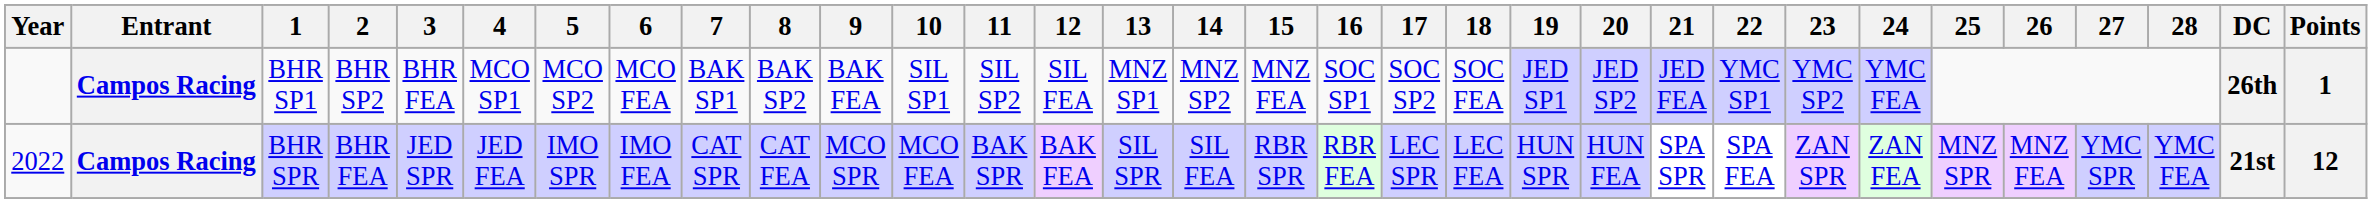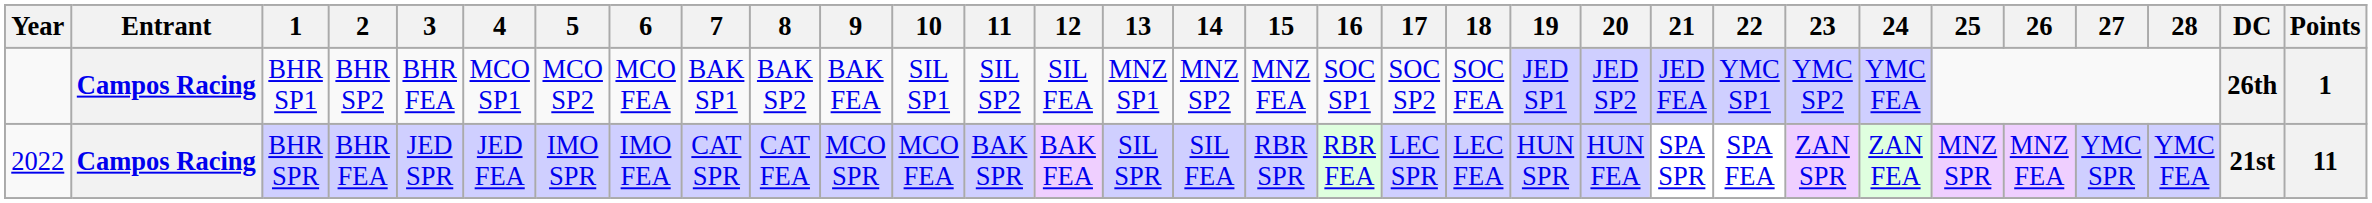 <table class="wikitable" style="text-align:center; font-size:85%">
 <tr>
 <th>Year</th>
 <th>Entrant</th>
 <th>1</th>
 <th>2</th>
 <th>3</th>
 <th>4</th>
 <th>5</th>
 <th>6</th>
 <th>7</th>
 <th>8</th>
 <th>9</th>
 <th>10</th>
 <th>11</th>
 <th>12</th>
 <th>13</th>
 <th>14</th>
 <th>15</th>
 <th>16</th>
 <th>17</th>
 <th>18</th>
 <th>19</th>
 <th>20</th>
 <th>21</th>
 <th>22</th>
 <th>23</th>
 <th>24</th>
 <th>25</th>
 <th>26</th>
 <th>27</th>
 <th>28</th>
 <th>DC</th>
 <th>Points</th>
 </tr>
 <tr>
 <td></td>
 <th nowrap><a href='#'>Campos Racing</a></th>
 <td><a href='#'>BHR<br>SP1</a></td>
 <td><a href='#'>BHR<br>SP2</a></td>
 <td><a href='#'>BHR<br>FEA</a></td>
 <td><a href='#'>MCO<br>SP1</a></td>
 <td><a href='#'>MCO<br>SP2</a></td>
 <td><a href='#'>MCO<br>FEA</a></td>
 <td><a href='#'>BAK<br>SP1</a></td>
 <td><a href='#'>BAK<br>SP2</a></td>
 <td><a href='#'>BAK<br>FEA</a></td>
 <td><a href='#'>SIL<br>SP1</a></td>
 <td><a href='#'>SIL<br>SP2</a></td>
 <td><a href='#'>SIL<br>FEA</a></td>
 <td><a href='#'>MNZ<br>SP1</a></td>
 <td><a href='#'>MNZ<br>SP2</a></td>
 <td><a href='#'>MNZ<br>FEA</a></td>
 <td><a href='#'>SOC<br>SP1</a></td>
 <td><a href='#'>SOC<br>SP2</a></td>
 <td><a href='#'>SOC<br>FEA</a></td>
 <td style="background:#CFCFFF;"><a href='#'>JED<br>SP1</a><br></td>
 <td style="background:#CFCFFF;"><a href='#'>JED<br>SP2</a><br></td>
 <td style="background:#CFCFFF;"><a href='#'>JED<br>FEA</a><br></td>
 <td style="background:#CFCFFF;"><a href='#'>YMC<br>SP1</a><br></td>
 <td style="background:#CFCFFF;"><a href='#'>YMC<br>SP2</a><br></td>
 <td style="background:#CFCFFF;"><a href='#'>YMC<br>FEA</a><br></td>
 <td colspan=4></td>
 <th>26th</th>
 <th>1</th>
 </tr>
 <tr>
 <td><a href='#'>2022</a></td>
 <th nowrap><a href='#'>Campos Racing</a></th>
 <td style="background:#CFCFFF;"><a href='#'>BHR<br>SPR</a><br></td>
 <td style="background:#CFCFFF;"><a href='#'>BHR<br>FEA</a><br></td>
 <td style="background:#CFCFFF;"><a href='#'>JED<br>SPR</a><br></td>
 <td style="background:#CFCFFF;"><a href='#'>JED<br>FEA</a><br></td>
 <td style="background:#CFCFFF;"><a href='#'>IMO<br>SPR</a><br></td>
 <td style="background:#CFCFFF;"><a href='#'>IMO<br>FEA</a><br></td>
 <td style="background:#CFCFFF;"><a href='#'>CAT<br>SPR</a><br></td>
 <td style="background:#CFCFFF;"><a href='#'>CAT<br>FEA</a><br></td>
 <td style="background:#CFCFFF;"><a href='#'>MCO<br>SPR</a><br></td>
 <td style="background:#CFCFFF;"><a href='#'>MCO<br>FEA</a><br></td>
 <td style="background:#CFCFFF;"><a href='#'>BAK<br>SPR</a><br></td>
 <td style="background:#EFCFFF;"><a href='#'>BAK<br>FEA</a><br></td>
 <td style="background:#CFCFFF;"><a href='#'>SIL<br>SPR</a><br></td>
 <td style="background:#CFCFFF;"><a href='#'>SIL<br>FEA</a><br></td>
 <td style="background:#CFCFFF;"><a href='#'>RBR<br>SPR</a><br></td>
 <td style="background:#DFFFDF;"><a href='#'>RBR<br>FEA</a><br></td>
 <td style="background:#CFCFFF;"><a href='#'>LEC<br>SPR</a><br></td>
 <td style="background:#CFCFFF;"><a href='#'>LEC<br>FEA</a><br></td>
 <td style="background:#CFCFFF;"><a href='#'>HUN<br>SPR</a><br></td>
 <td style="background:#CFCFFF;"><a href='#'>HUN<br>FEA</a><br></td>
 <td style="background:#FFFFFF;"><a href='#'>SPA<br>SPR</a><br></td>
 <td style="background:#FFFFFF;"><a href='#'>SPA<br>FEA</a><br></td>
 <td style="background:#EFCFFF;"><a href='#'>ZAN<br>SPR</a><br></td>
 <td style="background:#DFFFDF;"><a href='#'>ZAN<br>FEA</a><br></td>
 <td style="background:#EFCFFF;"><a href='#'>MNZ<br>SPR</a><br></td>
 <td style="background:#EFCFFF;"><a href='#'>MNZ<br>FEA</a><br></td>
 <td style="background:#CFCFFF;"><a href='#'>YMC<br>SPR</a><br></td>
 <td style="background:#CFCFFF;"><a href='#'>YMC<br>FEA</a><br></td>
 <th>21st</th>
-<th>12</th>
+<th>11</th>
 </tr>
 </table>
